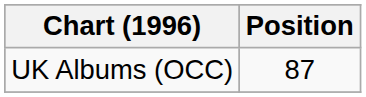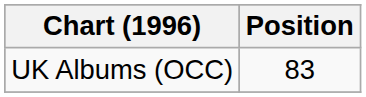 <table class="wikitable">
 <tr>
 <th>Chart (1996)</th>
 <th>Position</th>
 </tr>
 <tr>
 <td>UK Albums (OCC)</td>
-<td style="text-align:center;">87</td>
+<td style="text-align:center;">83</td>
 </tr>
 </table>
